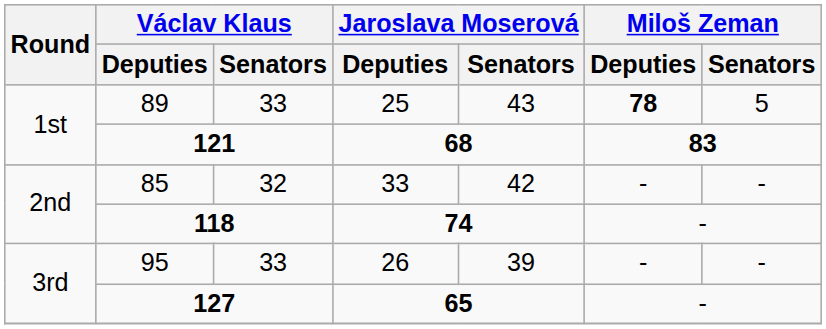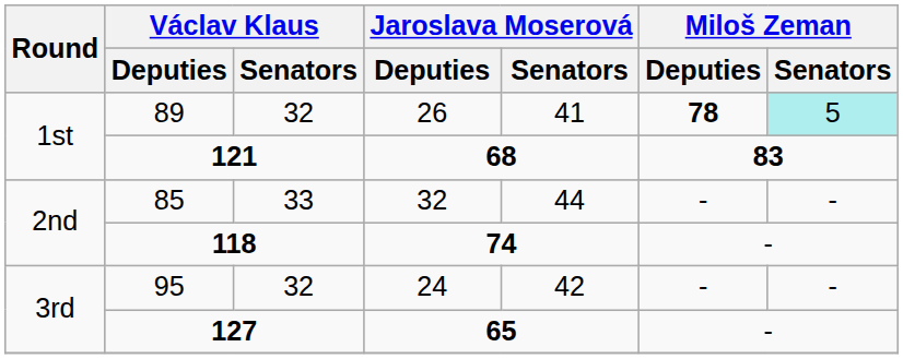 <table class="wikitable">
 <tr>
 <th rowspan="2">Round</th>
 <th colspan="2"><a href='#'>Václav Klaus</a></th>
 <th colspan="2"><a href='#'>Jaroslava Moserová</a></th>
 <th colspan="2"><a href='#'>Miloš Zeman</a></th>
 </tr>
 <tr>
 <th>Deputies</th>
 <th>Senators</th>
 <th>Deputies</th>
 <th>Senators</th>
 <th>Deputies</th>
 <th>Senators</th>
 </tr>
 <tr>
 <td rowspan="2" style="text-align:center;">1st</td>
 <td align=center>89</td>
-<td align=center>33</td>
-<td align=center>25</td>
-<td align=center>43</td>
+<td align=center>32</td>
+<td align=center>26</td>
+<td align=center>41</td>
 <td align=center><strong>78</strong></td>
-<td align=center>5</td>
+<td align=center style="background: paleturquoise;">5</td>
 </tr>
 <tr style="text-align:center;">
 <td colspan="2"><strong>121</strong></td>
 <td colspan="2"><strong>68</strong></td>
 <td colspan="2"><strong>83</strong></td>
 </tr>
 <tr>
 <td rowspan="2" style="text-align:center;">2nd</td>
 <td align=center>85</td>
+<td align=center>33</td>
 <td align=center>32</td>
-<td align=center>33</td>
-<td align=center>42</td>
+<td align=center>44</td>
 <td align=center>-</td>
 <td align=center>-</td>
 </tr>
 <tr style="text-align:center;">
 <td colspan="2"><strong>118</strong></td>
 <td colspan="2"><strong>74</strong></td>
 <td colspan="2">-</td>
 </tr>
 <tr>
 <td rowspan="2" style="text-align:center;">3rd</td>
 <td align=center>95</td>
-<td align=center>33</td>
-<td align=center>26</td>
-<td align=center>39</td>
+<td align=center>32</td>
+<td align=center>24</td>
+<td align=center>42</td>
 <td align=center>-</td>
 <td align=center>-</td>
 </tr>
 <tr style="text-align:center;">
 <td colspan="2"><strong>127</strong></td>
 <td colspan="2"><strong>65</strong></td>
 <td colspan="2">-</td>
 </tr>
 <tr>
 </tr>
 </table>
